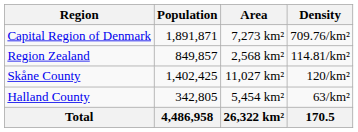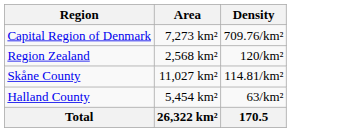 <table class="wikitable">
 <tr>
 <th>Region</th>
-<th>Population</th>
 <th>Area</th>
 <th>Density</th>
 </tr>
 <tr align=right>
 <td align=left><a href='#'>Capital Region of Denmark</a></td>
-<td>1,891,871</td>
 <td>7,273 km²</td>
 <td>709.76/km²</td>
 </tr>
 <tr align=right>
 <td align=left><a href='#'>Region Zealand</a></td>
-<td>849,857</td>
 <td>2,568 km²</td>
+<td>120/km²</td>
+</tr>
+<tr align=right>
+<td align=left><a href='#'>Skåne County</a></td>
+<td>11,027 km²</td>
 <td>114.81/km²</td>
 </tr>
 <tr align=right>
-<td align=left><a href='#'>Skåne County</a></td>
-<td>1,402,425</td>
-<td>11,027 km²</td>
-<td>120/km²</td>
-</tr>
-<tr align=right>
 <td align=left><a href='#'>Halland County</a></td>
-<td>342,805</td>
 <td>5,454 km²</td>
 <td>63/km²</td>
 </tr>
 <tr align=right>
 <th align=left>Total</th>
-<th>4,486,958</th>
 <th>26,322 km²</th>
 <th>170.5</th>
 </tr>
 </table>
